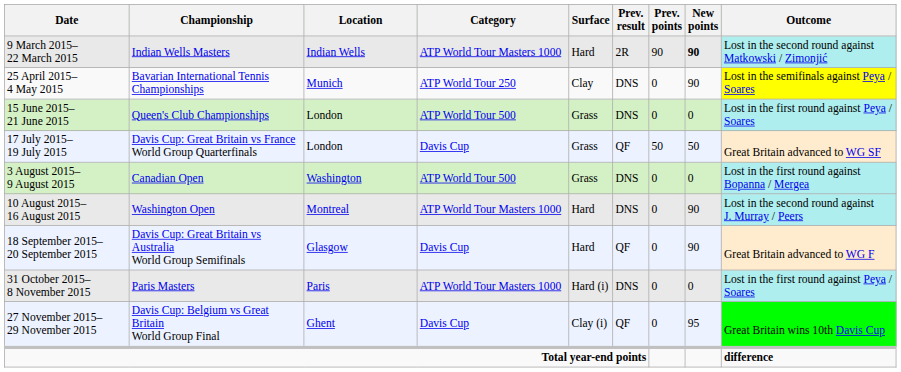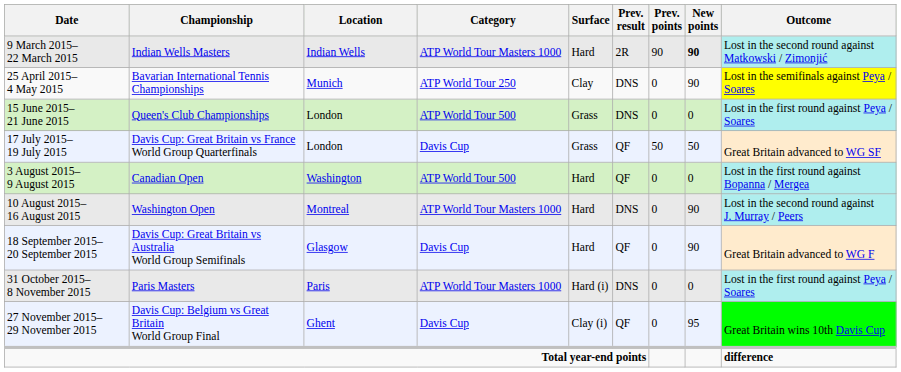 <table class="wikitable" style=font-size:94%>
 <tr style="background:#D4F1C5;">
 <th width=155>Date</th>
 <th width=220>Championship</th>
 <th width=140>Location</th>
 <th width=190>Category</th>
 <th width=50>Surface</th>
 <th width=40>Prev. result</th>
 <th width=40>Prev. points</th>
 <th width=40>New points</th>
 <th width=220>Outcome</th>
 </tr>
 <tr style="background:#E9E9E9;">
 <td>9 March 2015–<br>22 March 2015</td>
 <td><a href='#'>Indian Wells Masters</a></td>
 <td><a href='#'>Indian Wells</a></td>
 <td><a href='#'>ATP World Tour Masters 1000</a></td>
 <td>Hard</td>
 <td>2R</td>
 <td>90</td>
 <td><strong>90</strong></td>
 <td style="background:#afeeee;">Lost in the second round against <a href='#'>Matkowski</a> /  <a href='#'>Zimonjić</a></td>
 </tr>
 <tr>
 <td>25 April 2015–<br>4 May 2015</td>
 <td><a href='#'>Bavarian International Tennis Championships</a></td>
 <td><a href='#'>Munich</a></td>
 <td><a href='#'>ATP World Tour 250</a></td>
 <td>Clay</td>
 <td>DNS</td>
 <td>0</td>
 <td>90</td>
 <td style="background:yellow;">Lost in the semifinals against <a href='#'>Peya</a> / <a href='#'>Soares</a></td>
 </tr>
 <tr style="background:#D4F1C5;">
 <td>15 June 2015–<br>21 June 2015</td>
 <td><a href='#'>Queen's Club Championships</a></td>
 <td>London</td>
 <td><a href='#'>ATP World Tour 500</a></td>
 <td>Grass</td>
 <td>DNS</td>
 <td>0</td>
 <td>0</td>
 <td style="background:#afeeee;">Lost in the first round against <a href='#'>Peya</a> / <a href='#'>Soares</a></td>
 </tr>
 <tr style="background:#ECF2FF;">
 <td>17 July 2015–<br>19 July 2015</td>
 <td><a href='#'>Davis Cup: Great Britain vs France</a><br>World Group Quarterfinals</td>
 <td>London</td>
 <td><a href='#'>Davis Cup</a></td>
 <td>Grass</td>
 <td>QF</td>
 <td>50</td>
 <td>50</td>
 <td bgcolor=ffebcd><br>Great Britain advanced to <a href='#'>WG SF</a></td>
 </tr>
 <tr style="background:#D4F1C5;">
 <td>3 August 2015–<br>9 August 2015</td>
 <td><a href='#'>Canadian Open</a></td>
 <td><a href='#'>Washington</a></td>
 <td><a href='#'>ATP World Tour 500</a></td>
-<td>Grass</td>
-<td>DNS</td>
+<td>Hard</td>
+<td>QF</td>
 <td>0</td>
 <td>0</td>
 <td style="background:#afeeee;">Lost in the first round against <a href='#'>Bopanna</a> / <a href='#'>Mergea</a></td>
 </tr>
 <tr style="background:#E9E9E9;">
 <td>10 August 2015–<br>16 August 2015</td>
 <td><a href='#'>Washington Open</a></td>
 <td><a href='#'>Montreal</a></td>
 <td><a href='#'>ATP World Tour Masters 1000</a></td>
 <td>Hard</td>
 <td>DNS</td>
 <td>0</td>
 <td>90</td>
 <td style="background:#afeeee;">Lost in the second round against <a href='#'>J. Murray</a> / <a href='#'>Peers</a></td>
 </tr>
 <tr style="background:#ECF2FF;">
 <td>18 September 2015–<br>20 September 2015</td>
 <td><a href='#'>Davis Cup: Great Britain vs Australia</a><br>World Group Semifinals</td>
 <td><a href='#'>Glasgow</a></td>
 <td><a href='#'>Davis Cup</a></td>
 <td>Hard</td>
 <td>QF</td>
 <td>0</td>
 <td>90</td>
 <td bgcolor=ffebcd><br>Great Britain advanced to <a href='#'>WG F</a></td>
 </tr>
 <tr style="background:#E9E9E9;">
 <td>31 October 2015–<br>8 November 2015</td>
 <td><a href='#'>Paris Masters</a></td>
 <td><a href='#'>Paris</a></td>
 <td><a href='#'>ATP World Tour Masters 1000</a></td>
 <td>Hard (i)</td>
 <td>DNS</td>
 <td>0</td>
 <td>0</td>
 <td style="background:#afeeee;">Lost in the first round against <a href='#'>Peya</a> / <a href='#'>Soares</a></td>
 </tr>
 <tr style="background:#ECF2FF;">
 <td>27 November 2015–<br>29 November 2015</td>
 <td><a href='#'>Davis Cup: Belgium vs Great Britain</a><br>World Group Final</td>
 <td><a href='#'>Ghent</a></td>
 <td><a href='#'>Davis Cup</a></td>
 <td>Clay (i)</td>
 <td>QF</td>
 <td>0</td>
 <td>95</td>
 <td bgcolor=lime><br>Great Britain wins 10th <a href='#'>Davis Cup</a></td>
 </tr>
 <tr style="border-top:4px solid silver;">
 <td colspan=6 align=right><strong>Total year-end points</strong></td>
 <td></td>
 <td></td>
 <td>  <strong>difference</strong></td>
 </tr>
 </table>
